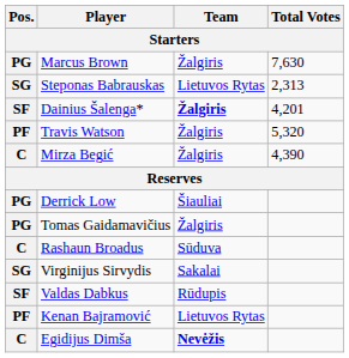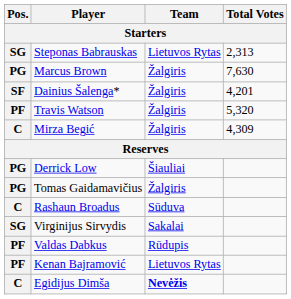 <table class="wikitable">
 <tr>
 <th>Pos.</th>
 <th>Player</th>
 <th>Team</th>
 <th>Total Votes</th>
 </tr>
 <tr>
 <th colspan="4">Starters</th>
 </tr>
 <tr>
+<th>SG</th>
+<td> <a href='#'>Steponas Babrauskas</a></td>
+<td><a href='#'>Lietuvos Rytas</a></td>
+<td>2,313</td>
+</tr>
+<tr>
 <th>PG</th>
 <td> <a href='#'>Marcus Brown</a></td>
 <td><a href='#'>Žalgiris</a></td>
 <td>7,630</td>
 </tr>
 <tr>
-<th>SG</th>
-<td> <a href='#'>Steponas Babrauskas</a></td>
-<td><a href='#'>Lietuvos Rytas</a></td>
-<td>2,313</td>
-</tr>
-<tr>
 <th>SF</th>
 <td> <a href='#'>Dainius Šalenga</a>*</td>
-<td><strong><a href='#'>Žalgiris</a></strong></td>
+<td><a href='#'>Žalgiris</a></td>
 <td>4,201</td>
 </tr>
 <tr>
 <th>PF</th>
 <td> <a href='#'>Travis Watson</a></td>
 <td><a href='#'>Žalgiris</a></td>
 <td>5,320</td>
 </tr>
 <tr>
 <th>C</th>
 <td> <a href='#'>Mirza Begić</a></td>
 <td><a href='#'>Žalgiris</a></td>
-<td>4,390</td>
+<td>4,309</td>
 </tr>
 <tr>
 <th colspan="4">Reserves</th>
 </tr>
 <tr>
 <th>PG</th>
 <td> <a href='#'>Derrick Low</a></td>
 <td><a href='#'>Šiauliai</a></td>
 <td></td>
 </tr>
 <tr>
 <th>PG</th>
 <td> Tomas Gaidamavičius</td>
 <td><a href='#'>Žalgiris</a></td>
 <td></td>
 </tr>
 <tr>
 <th>C</th>
 <td> <a href='#'>Rashaun Broadus</a></td>
 <td><a href='#'>Sūduva</a></td>
 <td></td>
 </tr>
 <tr>
 <th>SG</th>
 <td> Virginijus Sirvydis</td>
 <td><a href='#'>Sakalai</a></td>
 <td></td>
 </tr>
 <tr>
-<th>SF</th>
+<th>PF</th>
 <td> <a href='#'>Valdas Dabkus</a></td>
 <td><a href='#'>Rūdupis</a></td>
 <td></td>
 </tr>
 <tr>
 <th>PF</th>
 <td> <a href='#'>Kenan Bajramović</a></td>
 <td><a href='#'>Lietuvos Rytas</a></td>
 <td></td>
 </tr>
 <tr>
 <th>C</th>
 <td> <a href='#'>Egidijus Dimša</a></td>
 <td><strong><a href='#'>Nevėžis</a></strong></td>
 <td></td>
 </tr>
 </table>
